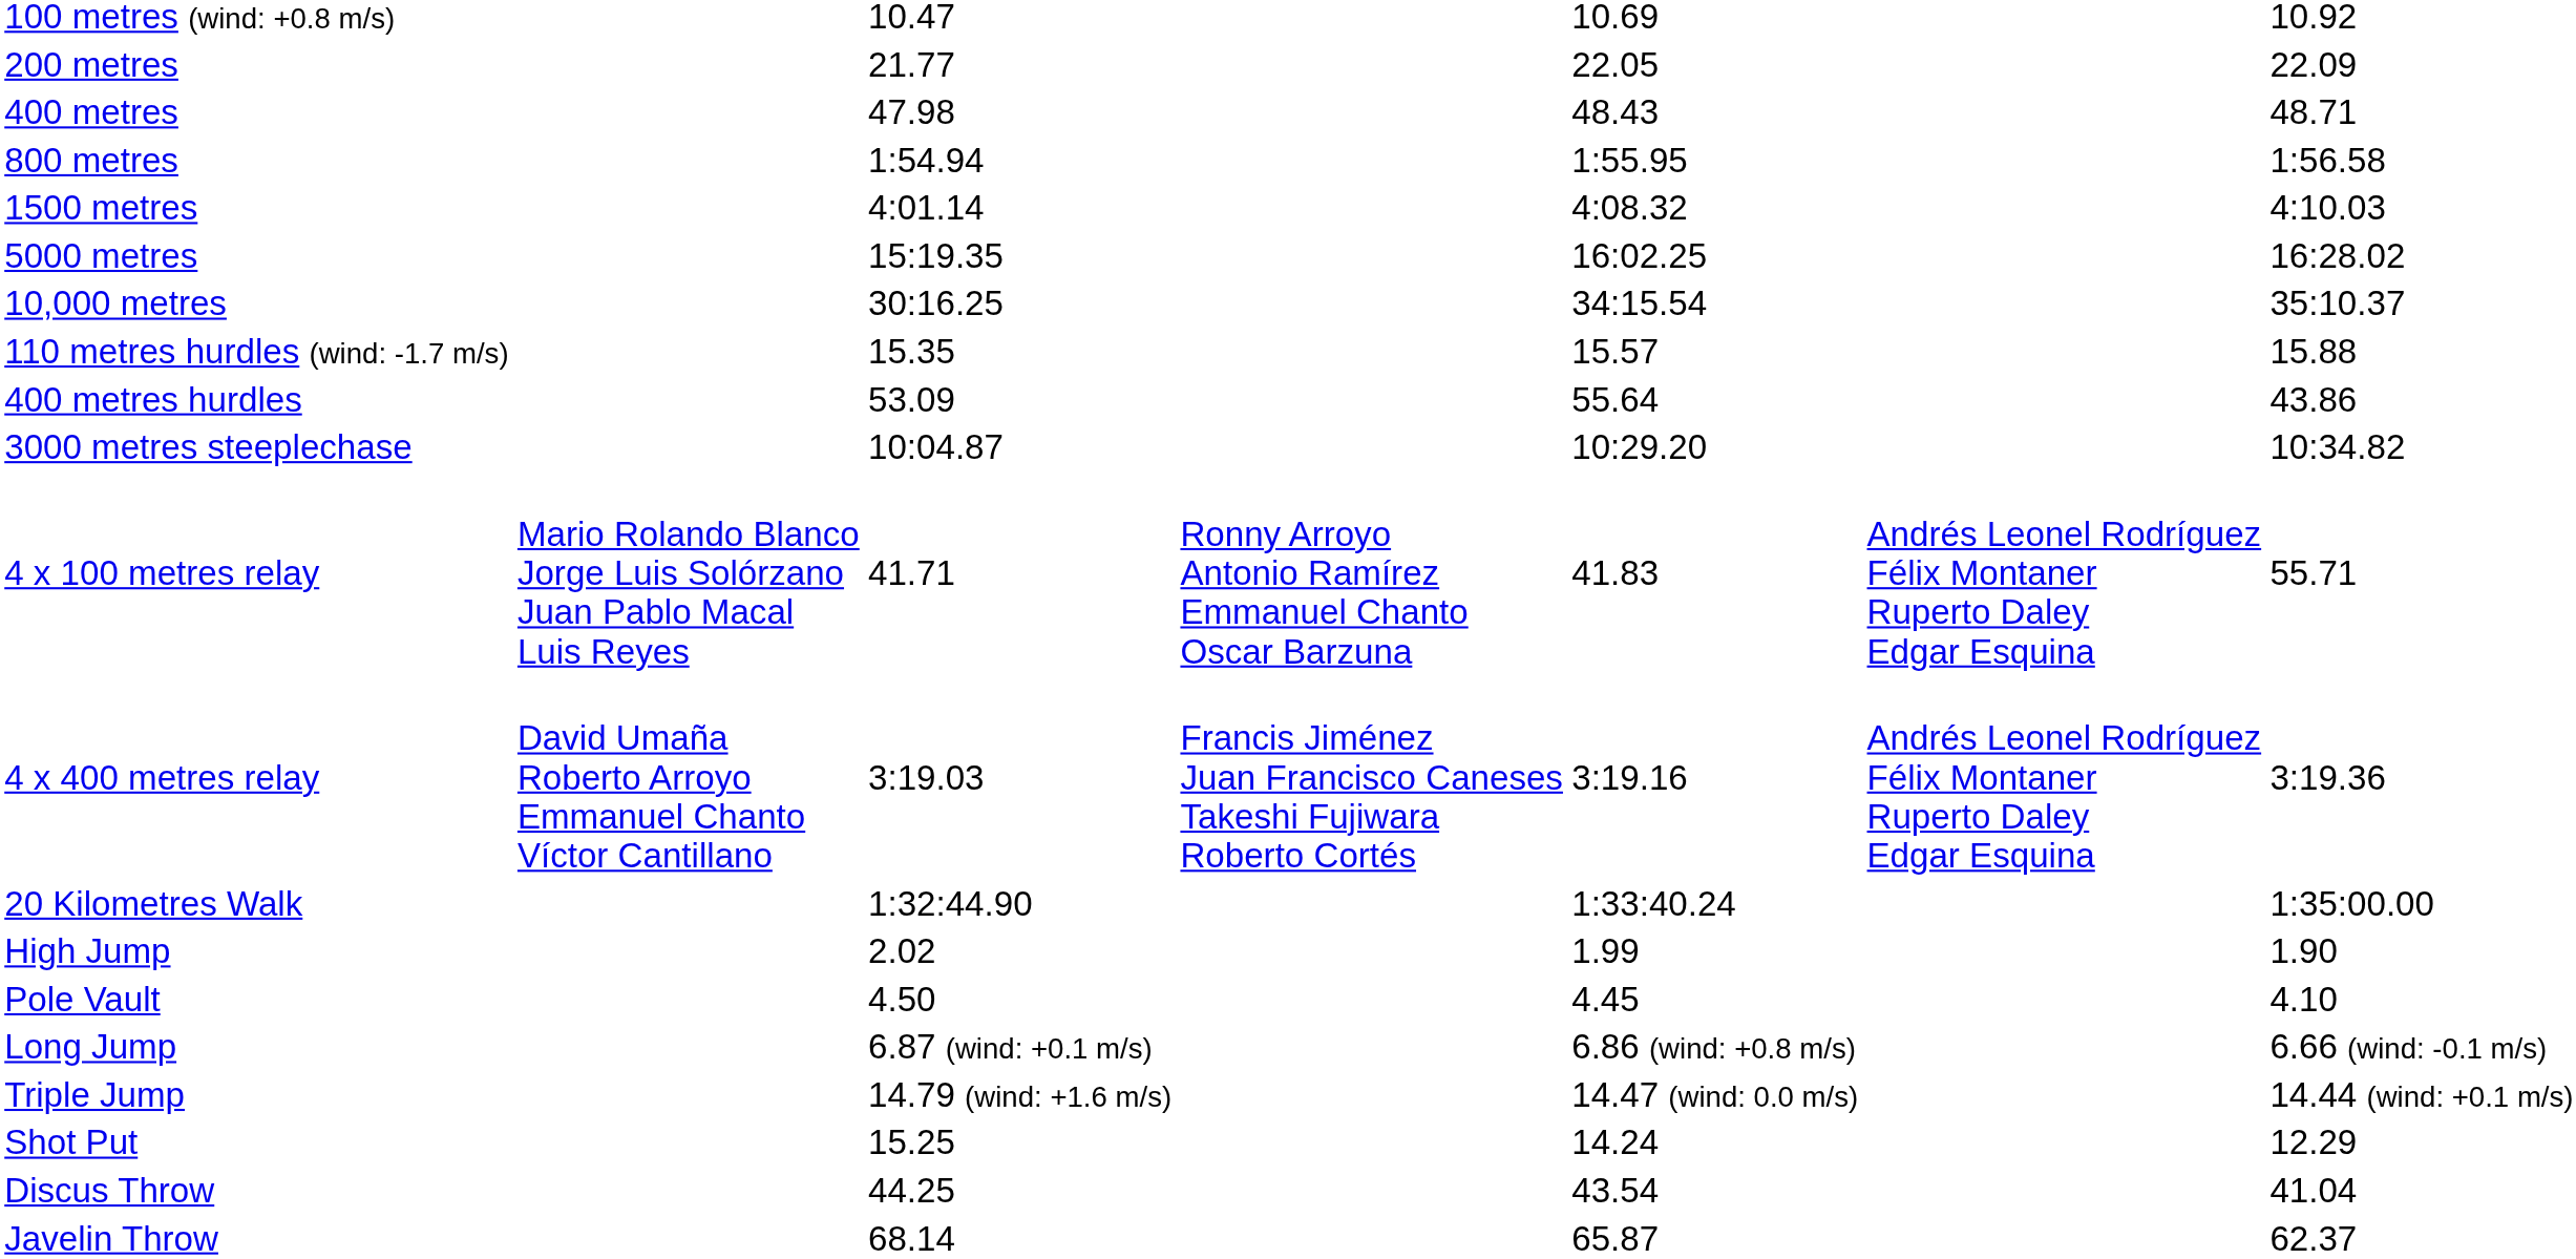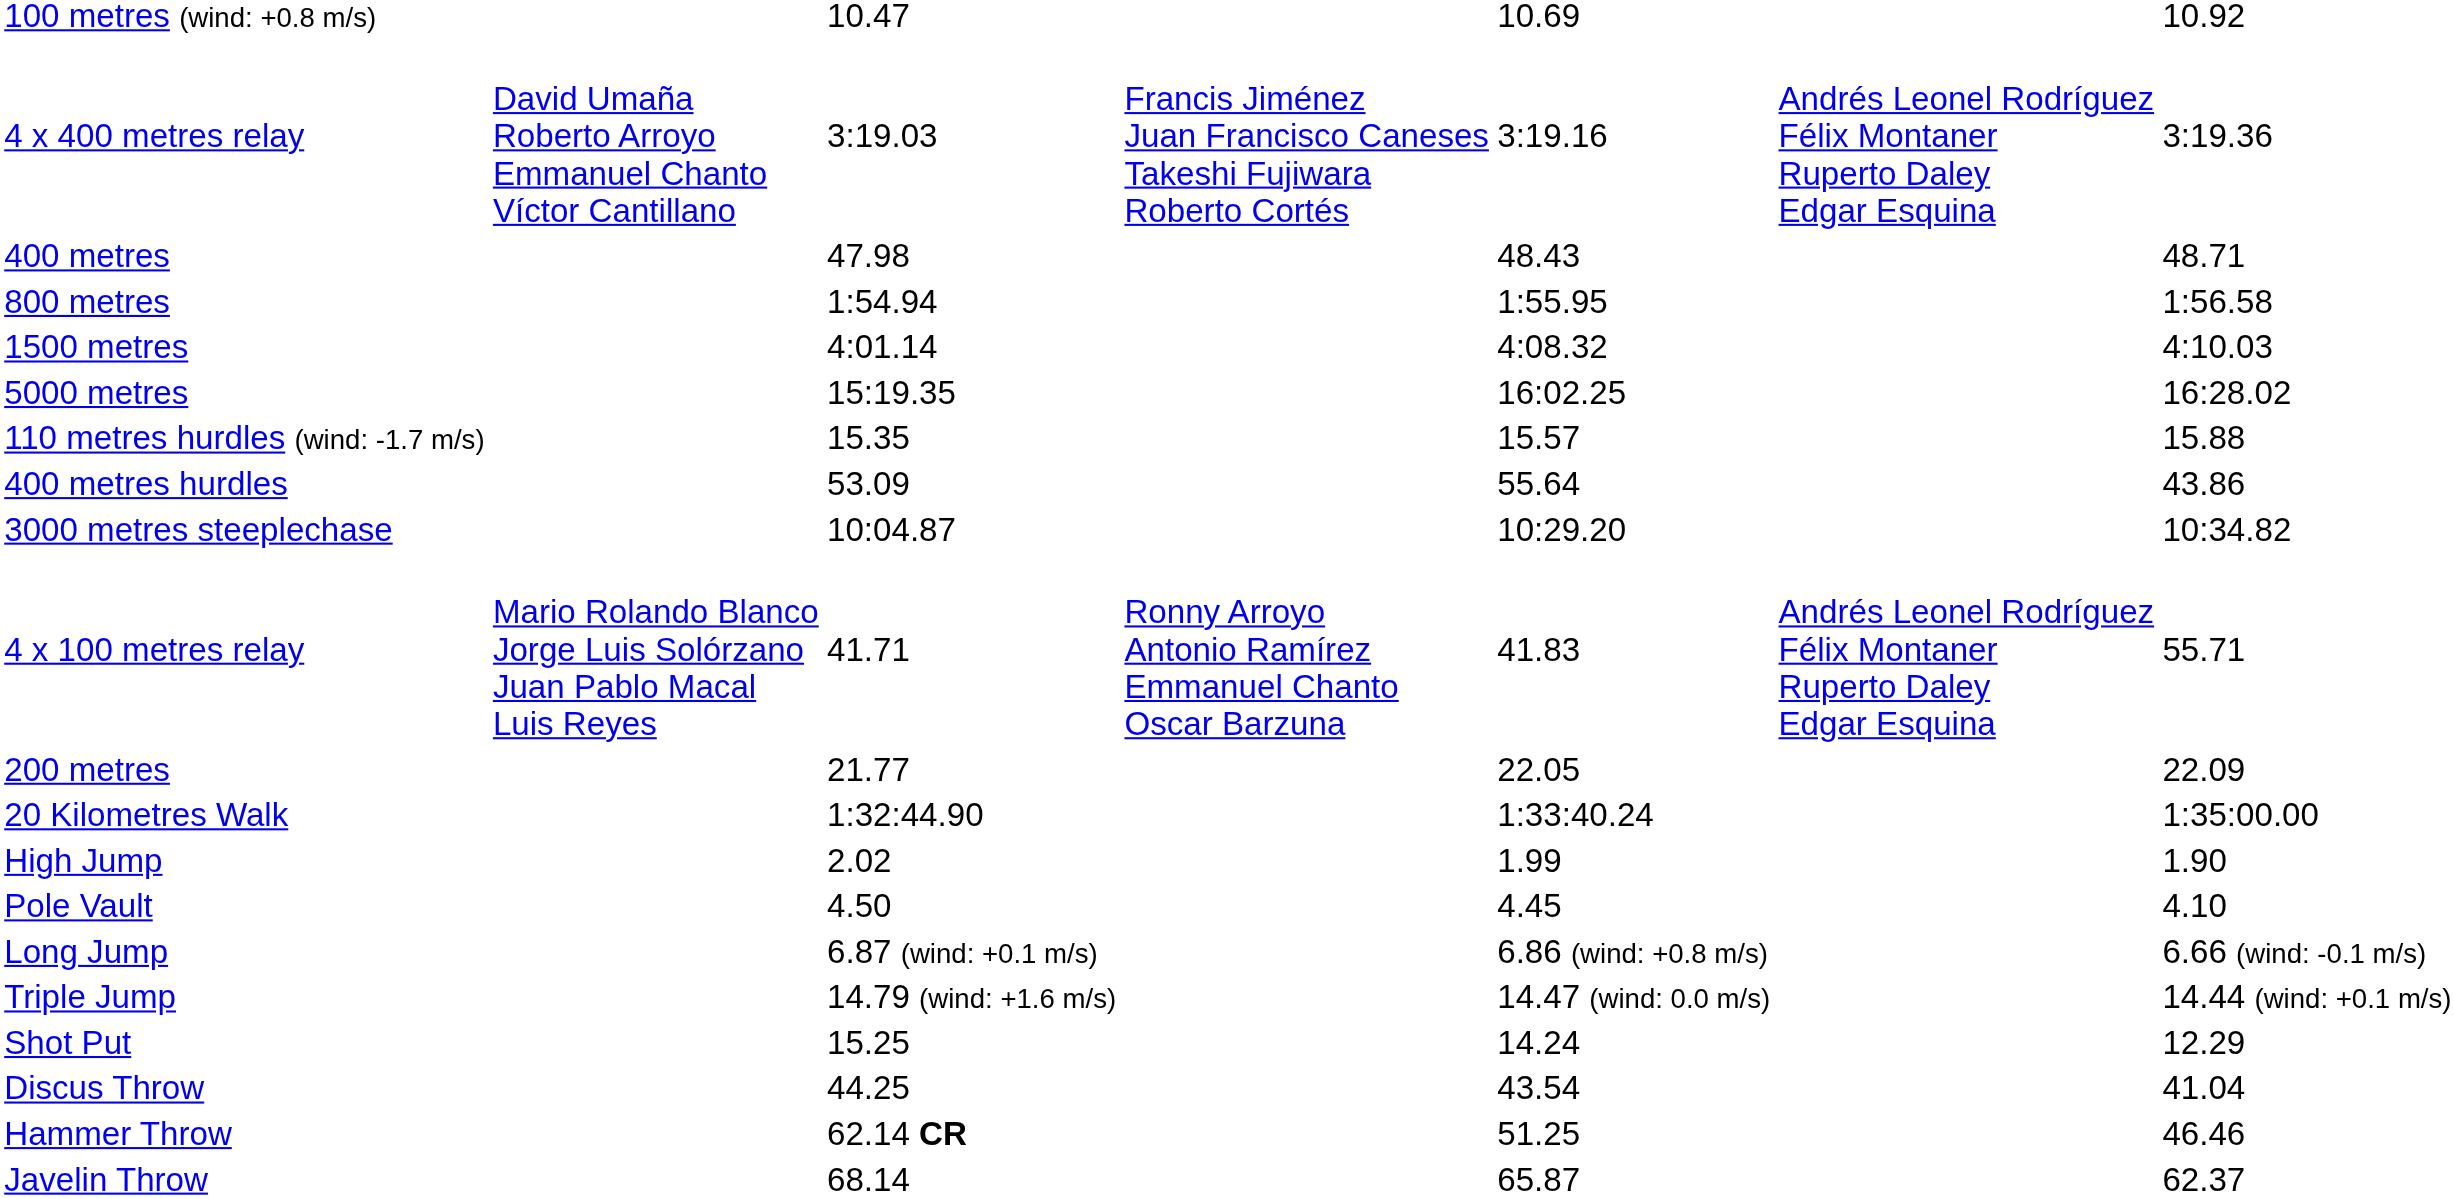 <table>
 <tr>
 <td><a href='#'>100 metres</a> <small>(wind: +0.8 m/s)</small></td>
 <td></td>
 <td>10.47</td>
 <td></td>
 <td>10.69</td>
 <td></td>
 <td>10.92</td>
 </tr>
 <tr>
-<td><a href='#'>200 metres</a></td>
-<td></td>
-<td>21.77</td>
-<td></td>
-<td>22.05</td>
-<td></td>
-<td>22.09</td>
+<td><a href='#'>4 x 400 metres relay</a></td>
+<td> <br> <a href='#'>David Umaña</a> <br> <a href='#'>Roberto Arroyo</a> <br> <a href='#'>Emmanuel Chanto</a> <br> <a href='#'>Víctor Cantillano</a></td>
+<td>3:19.03</td>
+<td> <br> <a href='#'>Francis Jiménez</a> <br> <a href='#'>Juan Francisco Caneses</a> <br> <a href='#'>Takeshi Fujiwara</a> <br> <a href='#'>Roberto Cortés</a></td>
+<td>3:19.16</td>
+<td> <br> <a href='#'>Andrés Leonel Rodríguez</a> <br> <a href='#'>Félix Montaner</a> <br> <a href='#'>Ruperto Daley</a> <br> <a href='#'>Edgar Esquina</a></td>
+<td>3:19.36</td>
 </tr>
 <tr>
 <td><a href='#'>400 metres</a></td>
 <td></td>
 <td>47.98</td>
 <td></td>
 <td>48.43</td>
 <td></td>
 <td>48.71</td>
 </tr>
 <tr>
 <td><a href='#'>800 metres</a></td>
 <td></td>
 <td>1:54.94</td>
 <td></td>
 <td>1:55.95</td>
 <td></td>
 <td>1:56.58</td>
 </tr>
 <tr>
 <td><a href='#'>1500 metres</a></td>
 <td></td>
 <td>4:01.14</td>
 <td></td>
 <td>4:08.32</td>
 <td></td>
 <td>4:10.03</td>
 </tr>
 <tr>
 <td><a href='#'>5000 metres</a></td>
 <td></td>
 <td>15:19.35</td>
 <td></td>
 <td>16:02.25</td>
 <td></td>
 <td>16:28.02</td>
 </tr>
 <tr>
-<td><a href='#'>10,000 metres</a></td>
-<td></td>
-<td>30:16.25</td>
-<td></td>
-<td>34:15.54</td>
-<td></td>
-<td>35:10.37</td>
-</tr>
-<tr>
 <td><a href='#'>110 metres hurdles</a> <small>(wind: -1.7 m/s)</small></td>
 <td></td>
 <td>15.35</td>
 <td></td>
 <td>15.57</td>
 <td></td>
 <td>15.88</td>
 </tr>
 <tr>
 <td><a href='#'>400 metres hurdles</a></td>
 <td></td>
 <td>53.09</td>
 <td></td>
 <td>55.64</td>
 <td></td>
 <td>43.86</td>
 </tr>
 <tr>
 <td><a href='#'>3000 metres steeplechase</a></td>
 <td></td>
 <td>10:04.87</td>
 <td></td>
 <td>10:29.20</td>
 <td></td>
 <td>10:34.82</td>
 </tr>
 <tr>
 <td><a href='#'>4 x 100 metres relay</a></td>
 <td> <br> <a href='#'>Mario Rolando Blanco</a> <br> <a href='#'>Jorge Luis Solórzano</a> <br> <a href='#'>Juan Pablo Macal</a> <br> <a href='#'>Luis Reyes</a></td>
 <td>41.71</td>
 <td> <br> <a href='#'>Ronny Arroyo</a> <br> <a href='#'>Antonio Ramírez</a> <br> <a href='#'>Emmanuel Chanto</a> <br> <a href='#'>Oscar Barzuna</a></td>
 <td>41.83</td>
 <td> <br> <a href='#'>Andrés Leonel Rodríguez</a> <br> <a href='#'>Félix Montaner</a> <br> <a href='#'>Ruperto Daley</a> <br> <a href='#'>Edgar Esquina</a></td>
 <td>55.71</td>
 </tr>
 <tr>
-<td><a href='#'>4 x 400 metres relay</a></td>
-<td> <br> <a href='#'>David Umaña</a> <br> <a href='#'>Roberto Arroyo</a> <br> <a href='#'>Emmanuel Chanto</a> <br> <a href='#'>Víctor Cantillano</a></td>
-<td>3:19.03</td>
-<td> <br> <a href='#'>Francis Jiménez</a> <br> <a href='#'>Juan Francisco Caneses</a> <br> <a href='#'>Takeshi Fujiwara</a> <br> <a href='#'>Roberto Cortés</a></td>
-<td>3:19.16</td>
-<td> <br> <a href='#'>Andrés Leonel Rodríguez</a> <br> <a href='#'>Félix Montaner</a> <br> <a href='#'>Ruperto Daley</a> <br> <a href='#'>Edgar Esquina</a></td>
-<td>3:19.36</td>
+<td><a href='#'>200 metres</a></td>
+<td></td>
+<td>21.77</td>
+<td></td>
+<td>22.05</td>
+<td></td>
+<td>22.09</td>
 </tr>
 <tr>
 <td><a href='#'>20 Kilometres Walk</a></td>
 <td></td>
 <td>1:32:44.90</td>
 <td></td>
 <td>1:33:40.24</td>
 <td></td>
 <td>1:35:00.00</td>
 </tr>
 <tr>
 <td><a href='#'>High Jump</a></td>
 <td></td>
 <td>2.02</td>
 <td></td>
 <td>1.99</td>
 <td></td>
 <td>1.90</td>
 </tr>
 <tr>
 <td><a href='#'>Pole Vault</a></td>
 <td></td>
 <td>4.50</td>
 <td></td>
 <td>4.45</td>
 <td></td>
 <td>4.10</td>
 </tr>
 <tr>
 <td><a href='#'>Long Jump</a></td>
 <td></td>
 <td>6.87 <small>(wind: +0.1 m/s)</small></td>
 <td></td>
 <td>6.86 <small>(wind: +0.8 m/s)</small></td>
 <td></td>
 <td>6.66 <small>(wind: -0.1 m/s)</small></td>
 </tr>
 <tr>
 <td><a href='#'>Triple Jump</a></td>
 <td></td>
 <td>14.79 <small>(wind: +1.6 m/s)</small></td>
 <td></td>
 <td>14.47 <small>(wind: 0.0 m/s)</small></td>
 <td></td>
 <td>14.44 <small>(wind: +0.1 m/s)</small></td>
 </tr>
 <tr>
 <td><a href='#'>Shot Put</a></td>
 <td></td>
 <td>15.25</td>
 <td></td>
 <td>14.24</td>
 <td></td>
 <td>12.29</td>
 </tr>
 <tr>
 <td><a href='#'>Discus Throw</a></td>
 <td></td>
 <td>44.25</td>
 <td></td>
 <td>43.54</td>
 <td></td>
 <td>41.04</td>
 </tr>
 <tr>
+<td><a href='#'>Hammer Throw</a></td>
+<td></td>
+<td>62.14 <strong>CR</strong></td>
+<td></td>
+<td>51.25</td>
+<td></td>
+<td>46.46</td>
+</tr>
+<tr>
 <td><a href='#'>Javelin Throw</a></td>
 <td></td>
 <td>68.14</td>
 <td></td>
 <td>65.87</td>
 <td></td>
 <td>62.37</td>
 </tr>
 </table>
